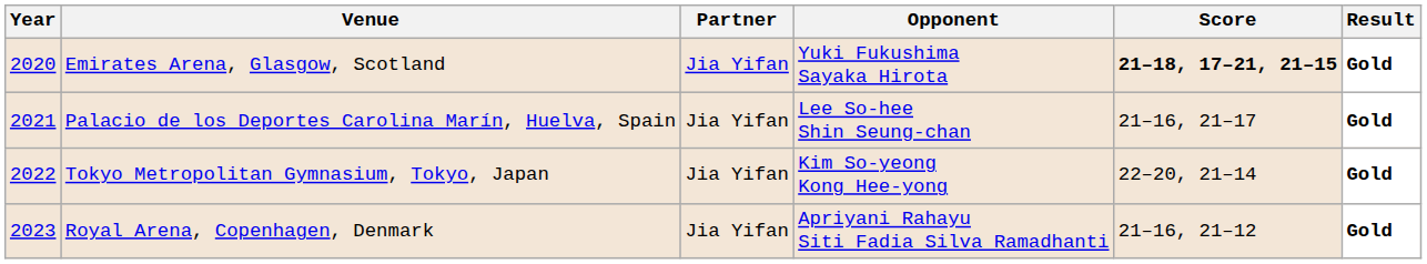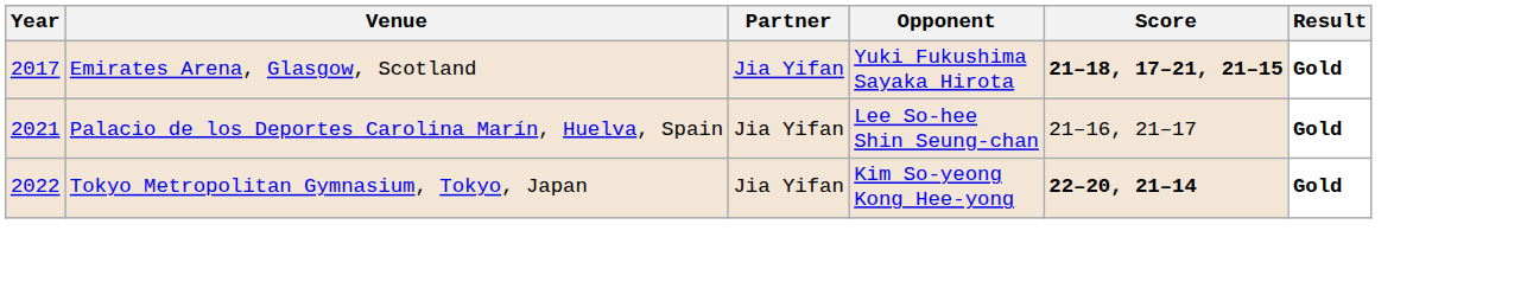 <table class="sortable wikitable" style="font-size: 90%">
 <tr>
 <th>Year</th>
 <th>Venue</th>
 <th>Partner</th>
 <th>Opponent</th>
 <th>Score</th>
 <th>Result</th>
 </tr>
 <tr style="background:#F3E6D7">
-<td align="center"><a href='#'>2020</a></td>
+<td align="center"><a href='#'>2017</a></td>
 <td align="left"><a href='#'>Emirates Arena</a>, <a href='#'>Glasgow</a>, Scotland</td>
 <td align="left"> <a href='#'>Jia Yifan</a></td>
 <td align="left"> <a href='#'>Yuki Fukushima</a><br> <a href='#'>Sayaka Hirota</a></td>
 <td align="left"><strong>21–18, 17–21, 21–15</strong></td>
 <td style="text-align:left; background:white"> <strong>Gold</strong></td>
 </tr>
 <tr style="background:#F3E6D7">
 <td align="center"><a href='#'>2021</a></td>
 <td align="left"><a href='#'>Palacio de los Deportes Carolina Marín</a>, <a href='#'>Huelva</a>, Spain</td>
 <td align="left"> Jia Yifan</td>
 <td align="left"> <a href='#'>Lee So-hee</a><br> <a href='#'>Shin Seung-chan</a></td>
 <td align="left">21–16, 21–17</td>
 <td style="text-align:left; background:white"> <strong>Gold</strong></td>
 </tr>
 <tr style="background:#F3E6D7">
 <td align="center"><a href='#'>2022</a></td>
 <td align="left"><a href='#'>Tokyo Metropolitan Gymnasium</a>, <a href='#'>Tokyo</a>, Japan</td>
 <td align="left"> Jia Yifan</td>
 <td align="left"> <a href='#'>Kim So-yeong</a><br> <a href='#'>Kong Hee-yong</a></td>
-<td align="left">22–20, 21–14</td>
-<td style="text-align:left; background:white"> <strong>Gold</strong></td>
-</tr>
-<tr style="background:#F3E6D7">
-<td align="center"><a href='#'>2023</a></td>
-<td align="left"><a href='#'>Royal Arena</a>, <a href='#'>Copenhagen</a>, Denmark</td>
-<td align="left"> Jia Yifan</td>
-<td align="left"> <a href='#'>Apriyani Rahayu</a><br> <a href='#'>Siti Fadia Silva Ramadhanti</a></td>
-<td align="left">21–16, 21–12</td>
+<td align="left"><strong>22–20, 21–14</strong></td>
 <td style="text-align:left; background:white"> <strong>Gold</strong></td>
 </tr>
 </table>
